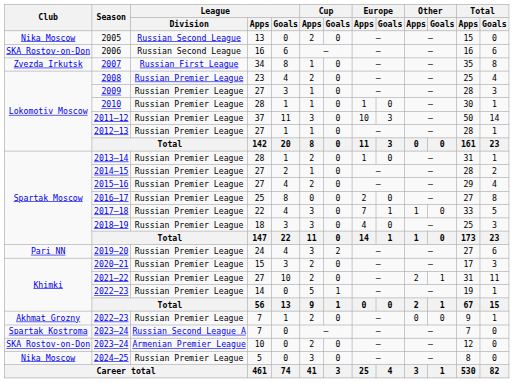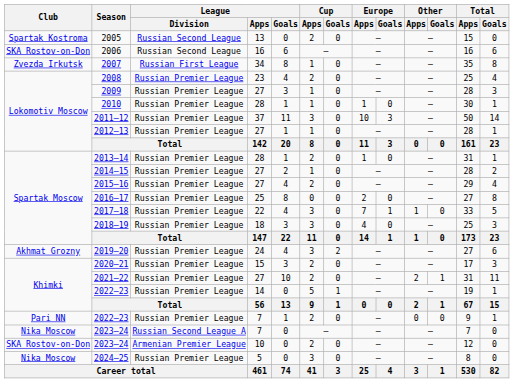 <table class="wikitable" style="text-align: center;">
 <tr>
 <th rowspan="2">Club</th>
 <th rowspan="2">Season</th>
 <th colspan="3">League</th>
 <th colspan="2">Cup</th>
 <th colspan="2">Europe</th>
 <th colspan="2">Other</th>
 <th colspan="2">Total</th>
 </tr>
 <tr>
 <th>Division</th>
 <th>Apps</th>
 <th>Goals</th>
 <th>Apps</th>
 <th>Goals</th>
 <th>Apps</th>
 <th>Goals</th>
 <th>Apps</th>
 <th>Goals</th>
 <th>Apps</th>
 <th>Goals</th>
 </tr>
 <tr>
-<td><a href='#'>Nika Moscow</a></td>
+<td><a href='#'>Spartak Kostroma</a></td>
 <td>2005</td>
 <td><a href='#'>Russian Second League</a></td>
 <td>13</td>
 <td>0</td>
 <td>2</td>
 <td>0</td>
 <td colspan="2">—</td>
 <td colspan="2">—</td>
 <td>15</td>
 <td>0</td>
 </tr>
 <tr>
 <td><a href='#'>SKA Rostov-on-Don</a></td>
 <td>2006</td>
 <td>Russian Second League</td>
 <td>16</td>
 <td>6</td>
 <td colspan="2">—</td>
 <td colspan="2">—</td>
 <td colspan="2">—</td>
 <td>16</td>
 <td>6</td>
 </tr>
 <tr>
 <td><a href='#'>Zvezda Irkutsk</a></td>
 <td><a href='#'>2007</a></td>
 <td><a href='#'>Russian First League</a></td>
 <td>34</td>
 <td>8</td>
 <td>1</td>
 <td>0</td>
 <td colspan="2">—</td>
 <td colspan="2">—</td>
 <td>35</td>
 <td>8</td>
 </tr>
 <tr>
 <td rowspan="6"><a href='#'>Lokomotiv Moscow</a></td>
 <td><a href='#'>2008</a></td>
 <td><a href='#'>Russian Premier League</a></td>
 <td>23</td>
 <td>4</td>
 <td>2</td>
 <td>0</td>
 <td colspan="2">—</td>
 <td colspan="2">—</td>
 <td>25</td>
 <td>4</td>
 </tr>
 <tr>
 <td><a href='#'>2009</a></td>
 <td>Russian Premier League</td>
 <td>27</td>
 <td>3</td>
 <td>1</td>
 <td>0</td>
 <td colspan="2">—</td>
 <td colspan="2">—</td>
 <td>28</td>
 <td>3</td>
 </tr>
 <tr>
 <td><a href='#'>2010</a></td>
 <td>Russian Premier League</td>
 <td>28</td>
 <td>1</td>
 <td>1</td>
 <td>0</td>
 <td>1</td>
 <td>0</td>
 <td colspan="2">—</td>
 <td>30</td>
 <td>1</td>
 </tr>
 <tr>
 <td><a href='#'>2011–12</a></td>
 <td>Russian Premier League</td>
 <td>37</td>
 <td>11</td>
 <td>3</td>
 <td>0</td>
 <td>10</td>
 <td>3</td>
 <td colspan="2">—</td>
 <td>50</td>
 <td>14</td>
 </tr>
 <tr>
 <td><a href='#'>2012–13</a></td>
 <td>Russian Premier League</td>
 <td>27</td>
 <td>1</td>
 <td>1</td>
 <td>0</td>
 <td colspan="2">—</td>
 <td colspan="2">—</td>
 <td>28</td>
 <td>1</td>
 </tr>
 <tr>
 <th colspan="2">Total</th>
 <th>142</th>
 <th>20</th>
 <th>8</th>
 <th>0</th>
 <th>11</th>
 <th>3</th>
 <th>0</th>
 <th>0</th>
 <th>161</th>
 <th>23</th>
 </tr>
 <tr>
 <td rowspan="7"><a href='#'>Spartak Moscow</a></td>
 <td><a href='#'>2013–14</a></td>
 <td>Russian Premier League</td>
 <td>28</td>
 <td>1</td>
 <td>2</td>
 <td>0</td>
 <td>1</td>
 <td>0</td>
 <td colspan="2">—</td>
 <td>31</td>
 <td>1</td>
 </tr>
 <tr>
 <td><a href='#'>2014–15</a></td>
 <td>Russian Premier League</td>
 <td>27</td>
 <td>2</td>
 <td>1</td>
 <td>0</td>
 <td colspan="2">—</td>
 <td colspan="2">—</td>
 <td>28</td>
 <td>2</td>
 </tr>
 <tr>
 <td><a href='#'>2015–16</a></td>
 <td>Russian Premier League</td>
 <td>27</td>
 <td>4</td>
 <td>2</td>
 <td>0</td>
 <td colspan="2">—</td>
 <td colspan="2">—</td>
 <td>29</td>
 <td>4</td>
 </tr>
 <tr>
 <td><a href='#'>2016–17</a></td>
 <td>Russian Premier League</td>
 <td>25</td>
 <td>8</td>
 <td>0</td>
 <td>0</td>
 <td>2</td>
 <td>0</td>
 <td colspan="2">—</td>
 <td>27</td>
 <td>8</td>
 </tr>
 <tr>
 <td><a href='#'>2017–18</a></td>
 <td>Russian Premier League</td>
 <td>22</td>
 <td>4</td>
 <td>3</td>
 <td>0</td>
 <td>7</td>
 <td>1</td>
 <td>1</td>
 <td>0</td>
 <td>33</td>
 <td>5</td>
 </tr>
 <tr>
 <td><a href='#'>2018–19</a></td>
 <td>Russian Premier League</td>
 <td>18</td>
 <td>3</td>
 <td>3</td>
 <td>0</td>
 <td>4</td>
 <td>0</td>
 <td colspan="2">—</td>
 <td>25</td>
 <td>3</td>
 </tr>
 <tr>
 <th colspan=2>Total</th>
 <th>147</th>
 <th>22</th>
 <th>11</th>
 <th>0</th>
 <th>14</th>
 <th>1</th>
 <th>1</th>
 <th>0</th>
 <th>173</th>
 <th>23</th>
 </tr>
 <tr>
-<td><a href='#'>Pari NN</a></td>
+<td><a href='#'>Akhmat Grozny</a></td>
 <td><a href='#'>2019–20</a></td>
 <td>Russian Premier League</td>
 <td>24</td>
 <td>4</td>
 <td>3</td>
 <td>2</td>
 <td colspan="2">—</td>
 <td colspan="2">—</td>
 <td>27</td>
 <td>6</td>
 </tr>
 <tr>
 <td rowspan="4"><a href='#'>Khimki</a></td>
 <td><a href='#'>2020–21</a></td>
 <td>Russian Premier League</td>
 <td>15</td>
 <td>3</td>
 <td>2</td>
 <td>0</td>
 <td colspan="2">—</td>
 <td colspan="2">—</td>
 <td>17</td>
 <td>3</td>
 </tr>
 <tr>
 <td><a href='#'>2021–22</a></td>
 <td>Russian Premier League</td>
 <td>27</td>
 <td>10</td>
 <td>2</td>
 <td>0</td>
 <td colspan="2">—</td>
 <td>2</td>
 <td>1</td>
 <td>31</td>
 <td>11</td>
 </tr>
 <tr>
 <td><a href='#'>2022–23</a></td>
 <td>Russian Premier League</td>
 <td>14</td>
 <td>0</td>
 <td>5</td>
 <td>1</td>
 <td colspan="2">—</td>
 <td colspan="2">—</td>
 <td>19</td>
 <td>1</td>
 </tr>
 <tr>
 <th colspan=2>Total</th>
 <th>56</th>
 <th>13</th>
 <th>9</th>
 <th>1</th>
 <th>0</th>
 <th>0</th>
 <th>2</th>
 <th>1</th>
 <th>67</th>
 <th>15</th>
 </tr>
 <tr>
-<td><a href='#'>Akhmat Grozny</a></td>
+<td><a href='#'>Pari NN</a></td>
 <td><a href='#'>2022–23</a></td>
 <td>Russian Premier League</td>
 <td>7</td>
 <td>1</td>
 <td>2</td>
 <td>0</td>
 <td colspan="2">—</td>
 <td>0</td>
 <td>0</td>
 <td>9</td>
 <td>1</td>
 </tr>
 <tr>
-<td><a href='#'>Spartak Kostroma</a></td>
+<td><a href='#'>Nika Moscow</a></td>
 <td><a href='#'>2023–24</a></td>
 <td><a href='#'>Russian Second League A</a></td>
 <td>7</td>
 <td>0</td>
 <td colspan="2">—</td>
 <td colspan="2">—</td>
 <td colspan="2">—</td>
 <td>7</td>
 <td>0</td>
 </tr>
 <tr>
 <td><a href='#'>SKA Rostov-on-Don</a></td>
 <td><a href='#'>2023–24</a></td>
 <td><a href='#'>Armenian Premier League</a></td>
 <td>10</td>
 <td>0</td>
 <td>2</td>
 <td>0</td>
 <td colspan="2">—</td>
 <td colspan="2">—</td>
 <td>12</td>
 <td>0</td>
 </tr>
 <tr>
 <td><a href='#'>Nika Moscow</a></td>
 <td><a href='#'>2024–25</a></td>
 <td>Russian Premier League</td>
 <td>5</td>
 <td>0</td>
 <td>3</td>
 <td>0</td>
 <td colspan="2">—</td>
 <td colspan="2">—</td>
 <td>8</td>
 <td>0</td>
 </tr>
 <tr>
 <th colspan="3">Career total</th>
 <th>461</th>
 <th>74</th>
 <th>41</th>
 <th>3</th>
 <th>25</th>
 <th>4</th>
 <th>3</th>
 <th>1</th>
 <th>530</th>
 <th>82</th>
 </tr>
 </table>
